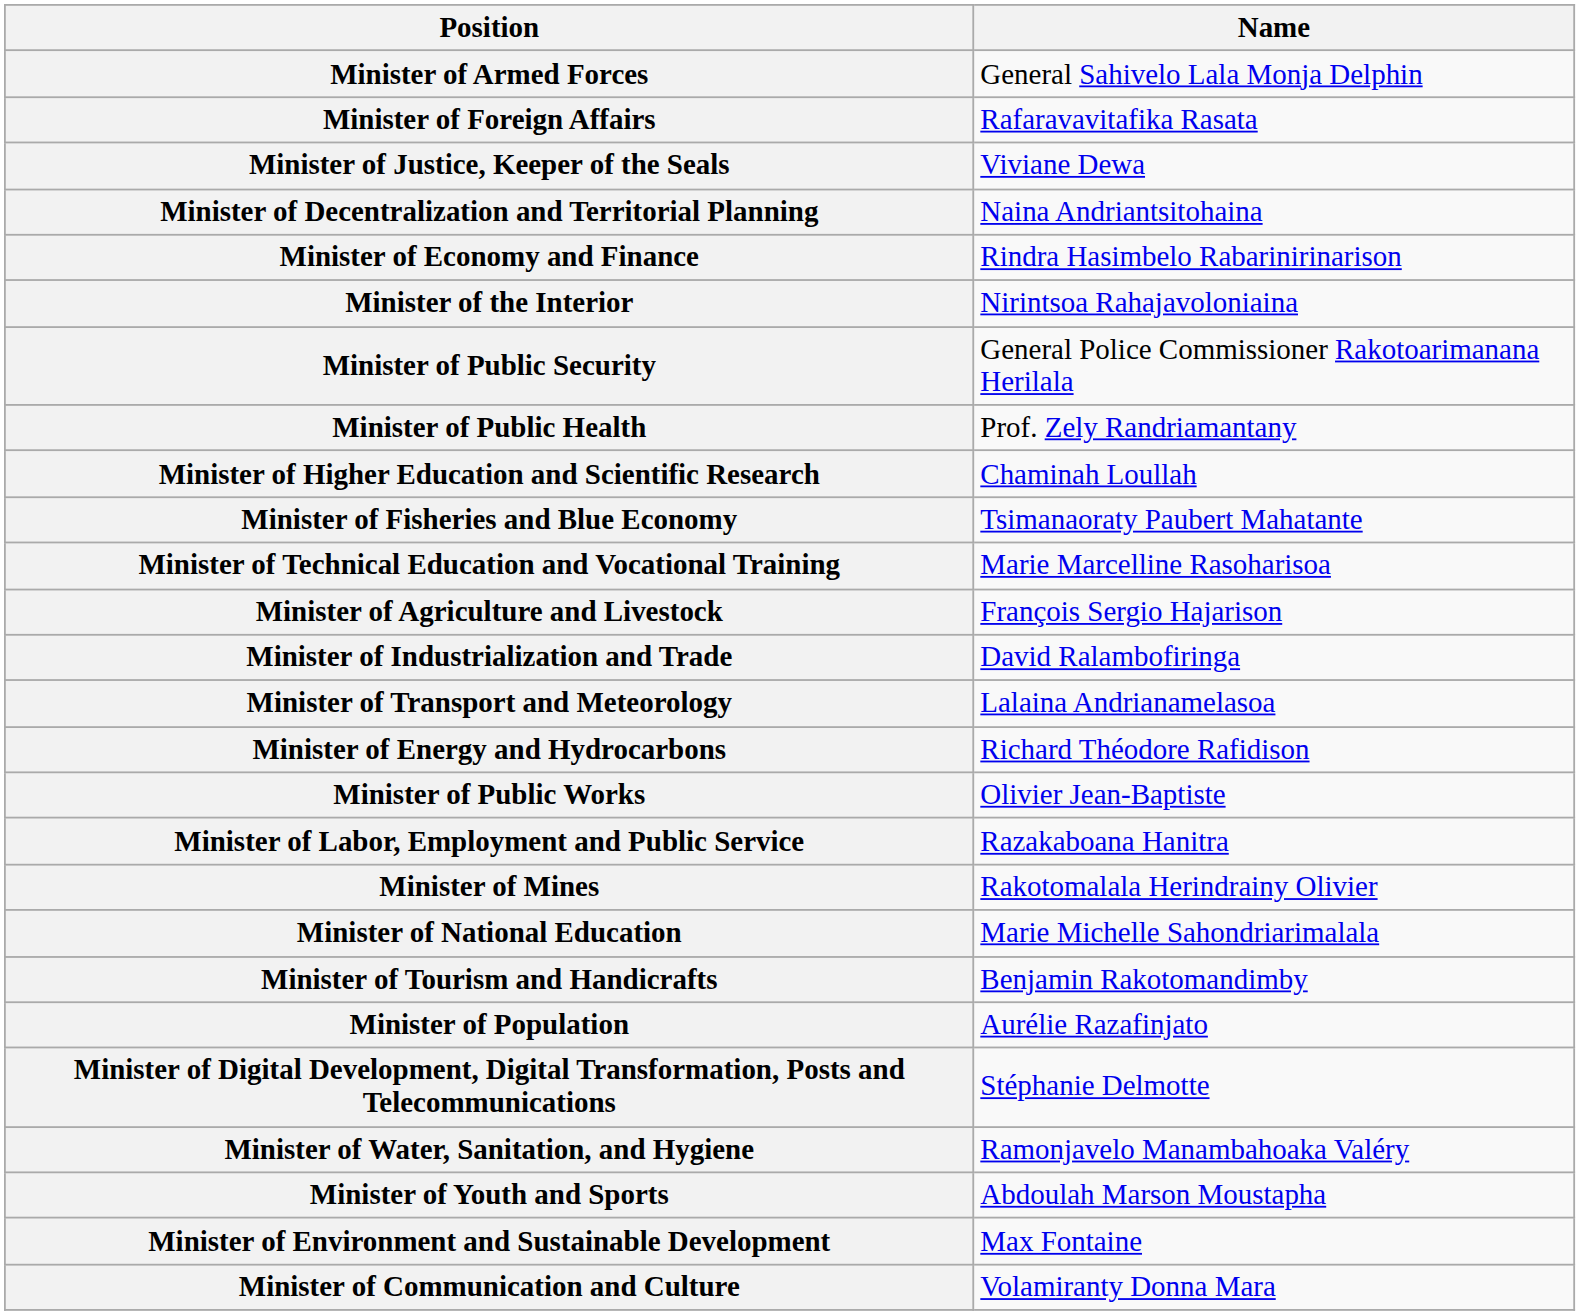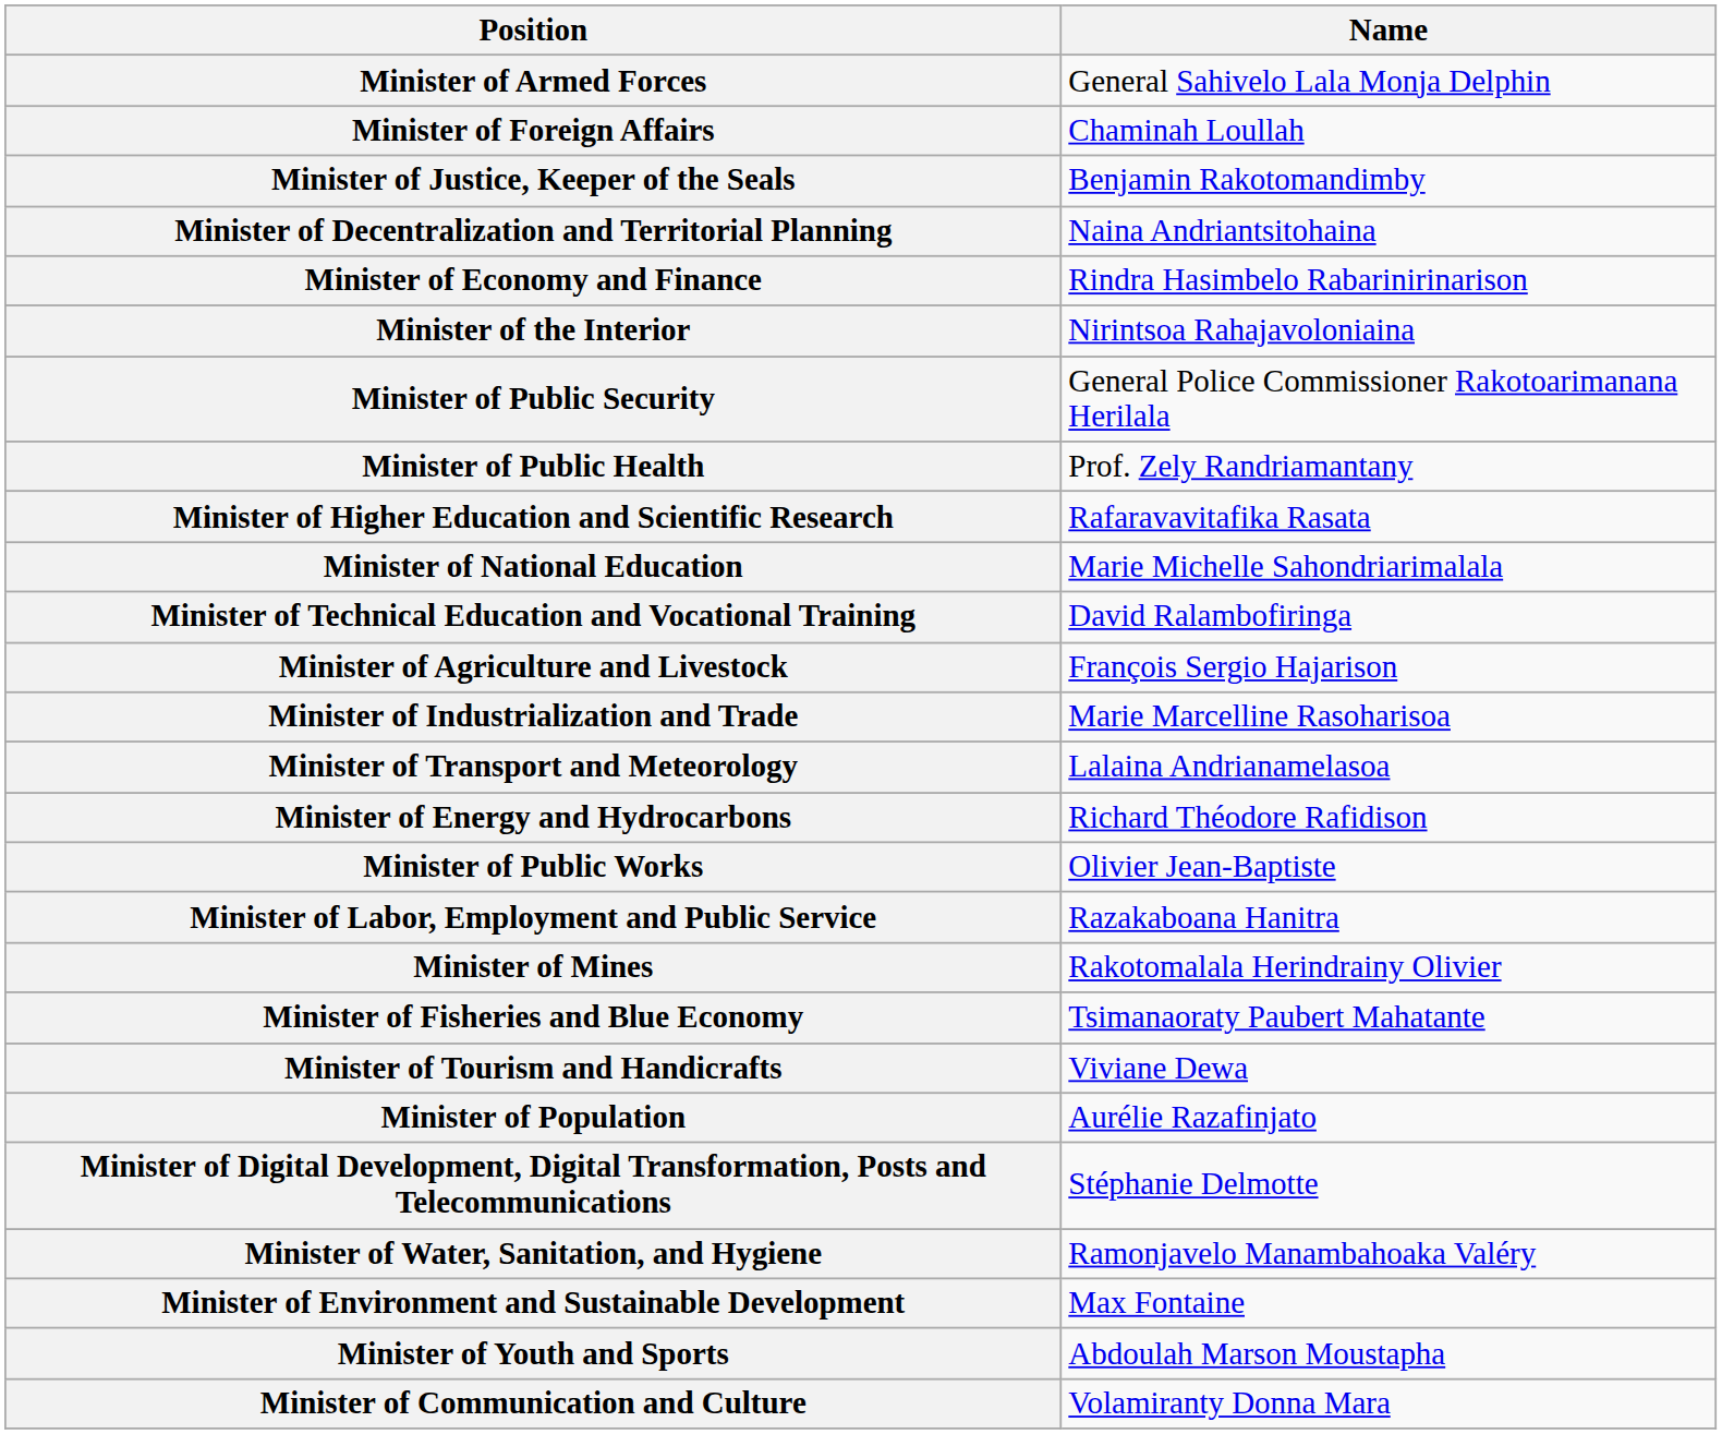 <table class="wikitable">
 <tr>
 <th style="background-color:#f2f2f2; text-align:center;">Position</th>
 <th style="background-color:#f2f2f2; text-align:center;">Name</th>
 </tr>
 <tr>
 <td style="background-color:#f2f2f2; text-align:center; font-weight:bold;">Minister of Armed Forces</td>
 <td>General <a href='#'>Sahivelo Lala Monja Delphin</a></td>
 </tr>
 <tr>
 <td style="background-color:#f2f2f2; text-align:center; font-weight:bold;">Minister of Foreign Affairs</td>
-<td><a href='#'>Rafaravavitafika Rasata</a></td>
+<td><a href='#'>Chaminah Loullah</a></td>
 </tr>
 <tr>
 <td style="background-color:#f2f2f2; text-align:center; font-weight:bold;">Minister of Justice, Keeper of the Seals</td>
-<td><a href='#'>Viviane Dewa</a></td>
+<td><a href='#'>Benjamin Rakotomandimby</a></td>
 </tr>
 <tr>
 <td style="background-color:#f2f2f2; text-align:center; font-weight:bold;">Minister of Decentralization and Territorial Planning</td>
 <td><a href='#'>Naina Andriantsitohaina</a></td>
 </tr>
 <tr>
 <td style="background-color:#f2f2f2; text-align:center; font-weight:bold;">Minister of Economy and Finance</td>
 <td><a href='#'>Rindra Hasimbelo Rabarinirinarison</a></td>
 </tr>
 <tr>
 <td style="background-color:#f2f2f2; text-align:center; font-weight:bold;">Minister of the Interior</td>
 <td><a href='#'>Nirintsoa Rahajavoloniaina</a></td>
 </tr>
 <tr>
 <td style="background-color:#f2f2f2; text-align:center; font-weight:bold;">Minister of Public Security</td>
 <td>General Police Commissioner <a href='#'>Rakotoarimanana Herilala</a></td>
 </tr>
 <tr>
 <td style="background-color:#f2f2f2; text-align:center; font-weight:bold;">Minister of Public Health</td>
 <td>Prof. <a href='#'>Zely Randriamantany</a></td>
 </tr>
 <tr>
 <td style="background-color:#f2f2f2; text-align:center; font-weight:bold;">Minister of Higher Education and Scientific Research</td>
-<td><a href='#'>Chaminah Loullah</a></td>
+<td><a href='#'>Rafaravavitafika Rasata</a></td>
 </tr>
 <tr>
-<td style="background-color:#f2f2f2; text-align:center; font-weight:bold;">Minister of Fisheries and Blue Economy</td>
-<td><a href='#'>Tsimanaoraty Paubert Mahatante</a></td>
+<td style="background-color:#f2f2f2; text-align:center; font-weight:bold;">Minister of National Education</td>
+<td><a href='#'>Marie Michelle Sahondriarimalala</a></td>
 </tr>
 <tr>
 <td style="background-color:#f2f2f2; text-align:center; font-weight:bold;">Minister of Technical Education and Vocational Training</td>
-<td><a href='#'>Marie Marcelline Rasoharisoa</a></td>
+<td><a href='#'>David Ralambofiringa</a></td>
 </tr>
 <tr>
 <td style="background-color:#f2f2f2; text-align:center; font-weight:bold;">Minister of Agriculture and Livestock</td>
 <td><a href='#'>François Sergio Hajarison</a></td>
 </tr>
 <tr>
 <td style="background-color:#f2f2f2; text-align:center; font-weight:bold;">Minister of Industrialization and Trade</td>
-<td><a href='#'>David Ralambofiringa</a></td>
+<td><a href='#'>Marie Marcelline Rasoharisoa</a></td>
 </tr>
 <tr>
 <td style="background-color:#f2f2f2; text-align:center; font-weight:bold;">Minister of Transport and Meteorology</td>
 <td><a href='#'>Lalaina Andrianamelasoa</a></td>
 </tr>
 <tr>
 <td style="background-color:#f2f2f2; text-align:center; font-weight:bold;">Minister of Energy and Hydrocarbons</td>
 <td><a href='#'>Richard Théodore Rafidison</a></td>
 </tr>
 <tr>
 <td style="background-color:#f2f2f2; text-align:center; font-weight:bold;">Minister of Public Works</td>
 <td><a href='#'>Olivier Jean-Baptiste</a></td>
 </tr>
 <tr>
 <td style="background-color:#f2f2f2; text-align:center; font-weight:bold;">Minister of Labor, Employment and Public Service</td>
 <td><a href='#'>Razakaboana Hanitra</a></td>
 </tr>
 <tr>
 <td style="background-color:#f2f2f2; text-align:center; font-weight:bold;">Minister of Mines</td>
 <td><a href='#'>Rakotomalala Herindrainy Olivier</a></td>
 </tr>
 <tr>
-<td style="background-color:#f2f2f2; text-align:center; font-weight:bold;">Minister of National Education</td>
-<td><a href='#'>Marie Michelle Sahondriarimalala</a></td>
+<td style="background-color:#f2f2f2; text-align:center; font-weight:bold;">Minister of Fisheries and Blue Economy</td>
+<td><a href='#'>Tsimanaoraty Paubert Mahatante</a></td>
 </tr>
 <tr>
 <td style="background-color:#f2f2f2; text-align:center; font-weight:bold;">Minister of Tourism and Handicrafts</td>
-<td><a href='#'>Benjamin Rakotomandimby</a></td>
+<td><a href='#'>Viviane Dewa</a></td>
 </tr>
 <tr>
 <td style="background-color:#f2f2f2; text-align:center; font-weight:bold;">Minister of Population</td>
 <td><a href='#'>Aurélie Razafinjato</a></td>
 </tr>
 <tr>
 <td style="background-color:#f2f2f2; text-align:center; font-weight:bold;">Minister of Digital Development, Digital Transformation, Posts and Telecommunications</td>
 <td><a href='#'>Stéphanie Delmotte</a></td>
 </tr>
 <tr>
 <td style="background-color:#f2f2f2; text-align:center; font-weight:bold;">Minister of Water, Sanitation, and Hygiene</td>
 <td><a href='#'>Ramonjavelo Manambahoaka Valéry</a></td>
 </tr>
 <tr>
+<td style="background-color:#f2f2f2; text-align:center; font-weight:bold;">Minister of Environment and Sustainable Development</td>
+<td><a href='#'>Max Fontaine</a></td>
+</tr>
+<tr>
 <td style="background-color:#f2f2f2; text-align:center; font-weight:bold;">Minister of Youth and Sports</td>
 <td><a href='#'>Abdoulah Marson Moustapha</a></td>
-</tr>
-<tr>
-<td style="background-color:#f2f2f2; text-align:center; font-weight:bold;">Minister of Environment and Sustainable Development</td>
-<td><a href='#'>Max Fontaine</a></td>
 </tr>
 <tr>
 <td style="background-color:#f2f2f2; text-align:center; font-weight:bold;">Minister of Communication and Culture</td>
 <td><a href='#'>Volamiranty Donna Mara</a></td>
 </tr>
 </table>
